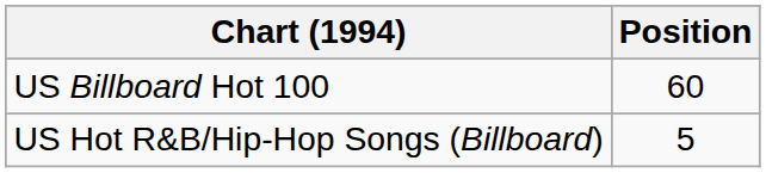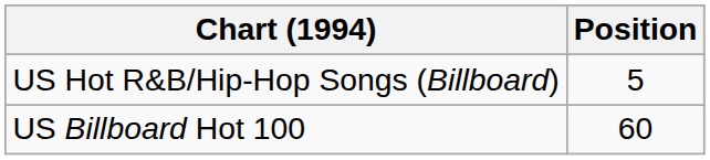 <table class="wikitable sortable">
 <tr>
 <th>Chart (1994)</th>
 <th>Position</th>
 </tr>
 <tr>
+<td>US Hot R&B/Hip-Hop Songs (<em>Billboard</em>)</td>
+<td align="center">5</td>
+</tr>
+<tr>
 <td>US <em>Billboard</em> Hot 100</td>
 <td align="center">60</td>
 </tr>
-<tr>
-<td>US Hot R&B/Hip-Hop Songs (<em>Billboard</em>)</td>
-<td align="center">5</td>
-</tr>
 </table>
